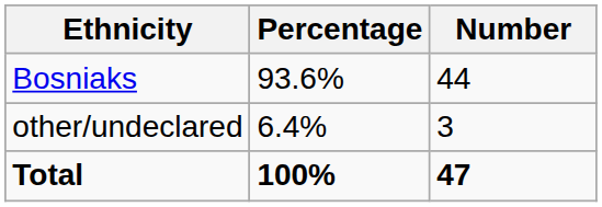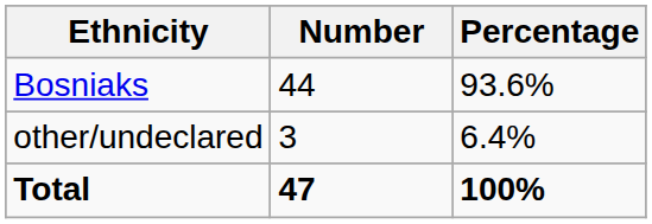 <table class="wikitable">
 <tr>
 <th width="100px">Ethnicity</th>
+<th width="80px">Number</th>
 <th width="80px">Percentage</th>
-<th width="80px">Number</th>
 </tr>
 <tr>
 <td><a href='#'>Bosniaks</a></td>
+<td>44</td>
 <td>93.6%</td>
-<td>44</td>
 </tr>
 <tr>
 <td>other/undeclared</td>
+<td>3</td>
 <td>6.4%</td>
-<td>3</td>
 </tr>
 <tr>
 <td><strong>Total</strong></td>
+<td><strong>47</strong></td>
 <td><strong>100%</strong></td>
-<td><strong>47</strong></td>
 </tr>
 </table>
